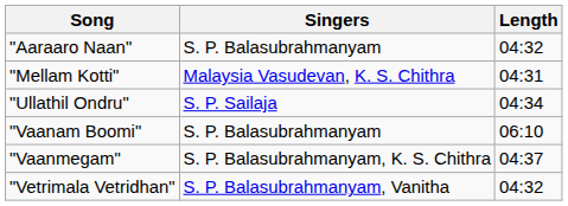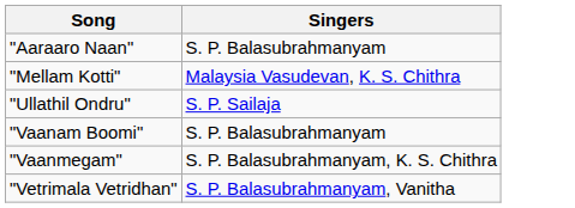 <table class="wikitable" style="font-size:95%;">
 <tr>
 <th>Song</th>
 <th>Singers</th>
-<th>Length</th>
 </tr>
 <tr>
 <td>"Aaraaro Naan"</td>
 <td>S. P. Balasubrahmanyam</td>
-<td>04:32</td>
 </tr>
 <tr>
 <td>"Mellam Kotti"</td>
 <td><a href='#'>Malaysia Vasudevan</a>, <a href='#'>K. S. Chithra</a></td>
-<td>04:31</td>
 </tr>
 <tr>
 <td>"Ullathil Ondru"</td>
 <td><a href='#'>S. P. Sailaja</a></td>
-<td>04:34</td>
 </tr>
 <tr>
 <td>"Vaanam Boomi"</td>
 <td>S. P. Balasubrahmanyam</td>
-<td>06:10</td>
 </tr>
 <tr>
 <td>"Vaanmegam"</td>
 <td>S. P. Balasubrahmanyam, K. S. Chithra</td>
-<td>04:37</td>
 </tr>
 <tr>
 <td>"Vetrimala Vetridhan"</td>
 <td><a href='#'>S. P. Balasubrahmanyam</a>, Vanitha</td>
-<td>04:32</td>
 </tr>
 </table>
